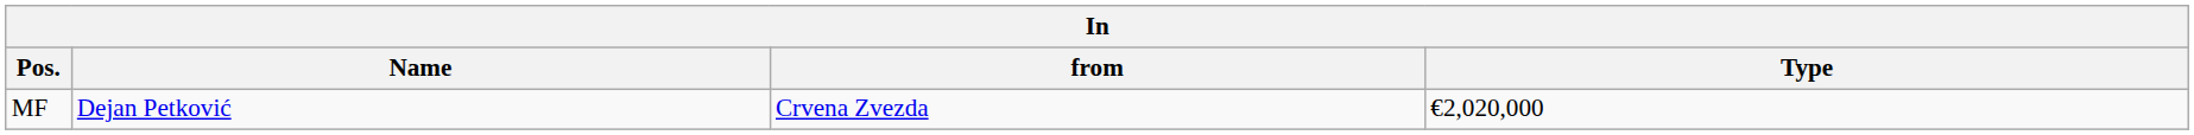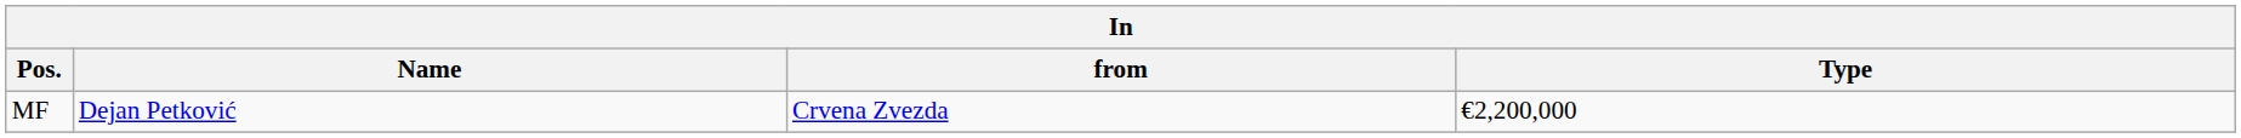 <table class="wikitable" style="font-size:90%;width:99%;">
 <tr>
 <th colspan="4">In</th>
 </tr>
 <tr>
 <th width=3%>Pos.</th>
 <th width=32%>Name</th>
 <th width=30%>from</th>
 <th width=35%>Type</th>
 </tr>
 <tr>
 <td>MF</td>
 <td><a href='#'>Dejan Petković</a></td>
 <td><a href='#'>Crvena Zvezda</a></td>
-<td>€2,020,000</td>
+<td>€2,200,000</td>
 </tr>
 </table>
